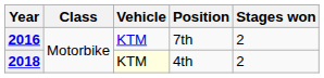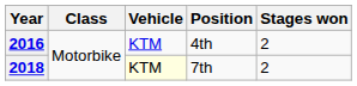 <table class="wikitable" style="font-size: 95%;">
 <tr>
 <th>Year</th>
 <th>Class</th>
 <th>Vehicle</th>
 <th>Position</th>
 <th>Stages won</th>
 </tr>
 <tr>
 <th><a href='#'>2016</a></th>
 <td rowspan=2>Motorbike</td>
 <td><a href='#'>KTM</a></td>
-<td>7th</td>
+<td>4th</td>
 <td>2</td>
 </tr>
 <tr>
 <th><a href='#'>2018</a></th>
 <td style="background: lightyellow;">KTM</td>
-<td>4th</td>
+<td>7th</td>
 <td>2</td>
 </tr>
 </table>
